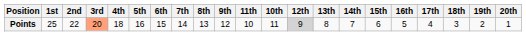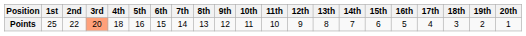 <table class="wikitable" style="font-size:85%; text-align:center">
 <tr>
 <th>Position</th>
 <th> 1st </th>
 <th> 2nd </th>
 <th> 3rd </th>
 <th> 4th </th>
 <th> 5th </th>
 <th> 6th </th>
 <th> 7th </th>
 <th> 8th </th>
 <th> 9th </th>
+<th> 10th </th>
 <th> 11th </th>
-<th> 10th </th>
 <th> 12th </th>
 <th> 13th </th>
 <th> 14th </th>
 <th> 15th </th>
 <th> 16th </th>
 <th> 17th </th>
 <th> 18th </th>
 <th> 19th </th>
 <th> 20th </th>
 </tr>
 <tr>
 <th>Points</th>
 <td>25</td>
 <td>22</td>
 <td style="background: lightsalmon;">20</td>
 <td>18</td>
 <td>16</td>
 <td>15</td>
 <td>14</td>
 <td>13</td>
 <td>12</td>
+<td>11</td>
 <td>10</td>
-<td>11</td>
-<td style="background: lightgrey;">9</td>
+<td>9</td>
 <td>8</td>
 <td>7</td>
 <td>6</td>
 <td>5</td>
 <td>4</td>
 <td>3</td>
 <td>2</td>
 <td>1</td>
 </tr>
 </table>
